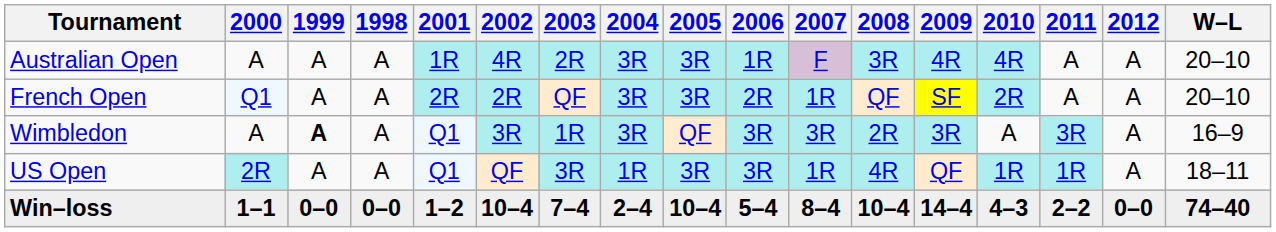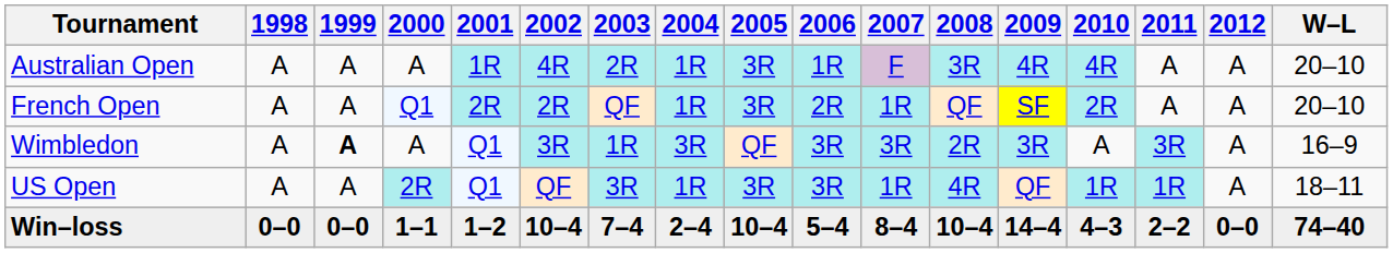 <table class=wikitable style=text-align:center>
 <tr>
 <th width=150>Tournament</th>
+<th width=35><a href='#'>1998</a></th>
+<th width=35><a href='#'>1999</a></th>
 <th width=35><a href='#'>2000</a></th>
-<th width=35><a href='#'>1999</a></th>
-<th width=35><a href='#'>1998</a></th>
 <th width=35><a href='#'>2001</a></th>
 <th width=35><a href='#'>2002</a></th>
 <th width=35><a href='#'>2003</a></th>
 <th width=35><a href='#'>2004</a></th>
 <th width=35><a href='#'>2005</a></th>
 <th width=35><a href='#'>2006</a></th>
 <th width=35><a href='#'>2007</a></th>
 <th width=35><a href='#'>2008</a></th>
 <th width=35><a href='#'>2009</a></th>
 <th width=35><a href='#'>2010</a></th>
 <th width=35><a href='#'>2011</a></th>
 <th width=35><a href='#'>2012</a></th>
 <th width=70>W–L</th>
 </tr>
 <tr>
 <td align=left><a href='#'>Australian Open</a></td>
 <td>A</td>
 <td>A</td>
 <td>A</td>
 <td bgcolor=#afeeee><a href='#'>1R</a></td>
 <td bgcolor=#afeeee><a href='#'>4R</a></td>
 <td bgcolor=#afeeee><a href='#'>2R</a></td>
-<td bgcolor=#afeeee><a href='#'>3R</a></td>
+<td bgcolor=#afeeee><a href='#'>1R</a></td>
 <td bgcolor=#afeeee><a href='#'>3R</a></td>
 <td bgcolor=#afeeee><a href='#'>1R</a></td>
 <td bgcolor=thistle><a href='#'>F</a></td>
 <td bgcolor=#afeeee><a href='#'>3R</a></td>
 <td bgcolor=#afeeee><a href='#'>4R</a></td>
 <td bgcolor=#afeeee><a href='#'>4R</a></td>
 <td>A</td>
 <td>A</td>
 <td>20–10</td>
 </tr>
 <tr>
 <td align=left><a href='#'>French Open</a></td>
-<td bgcolor=#f0f8ff><a href='#'>Q1</a></td>
 <td>A</td>
 <td>A</td>
+<td bgcolor=#f0f8ff><a href='#'>Q1</a></td>
 <td bgcolor=#afeeee><a href='#'>2R</a></td>
 <td bgcolor=#afeeee><a href='#'>2R</a></td>
 <td bgcolor=#ffebcd><a href='#'>QF</a></td>
-<td bgcolor=#afeeee><a href='#'>3R</a></td>
+<td bgcolor=#afeeee><a href='#'>1R</a></td>
 <td bgcolor=#afeeee><a href='#'>3R</a></td>
 <td bgcolor=#afeeee><a href='#'>2R</a></td>
 <td bgcolor=#afeeee><a href='#'>1R</a></td>
 <td bgcolor=#ffebcd><a href='#'>QF</a></td>
 <td bgcolor=yellow><a href='#'>SF</a></td>
 <td bgcolor=#afeeee><a href='#'>2R</a></td>
 <td>A</td>
 <td>A</td>
 <td>20–10</td>
 </tr>
 <tr>
 <td align=left><a href='#'>Wimbledon</a></td>
 <td>A</td>
 <td><strong>A</strong></td>
 <td>A</td>
 <td bgcolor=#f0f8ff><a href='#'>Q1</a></td>
 <td bgcolor=#afeeee><a href='#'>3R</a></td>
 <td bgcolor=#afeeee><a href='#'>1R</a></td>
 <td bgcolor=#afeeee><a href='#'>3R</a></td>
 <td bgcolor=#ffebcd><a href='#'>QF</a></td>
 <td bgcolor=#afeeee><a href='#'>3R</a></td>
 <td bgcolor=#afeeee><a href='#'>3R</a></td>
 <td bgcolor=#afeeee><a href='#'>2R</a></td>
 <td bgcolor=#afeeee><a href='#'>3R</a></td>
 <td>A</td>
 <td bgcolor=#afeeee><a href='#'>3R</a></td>
 <td>A</td>
 <td>16–9</td>
 </tr>
 <tr>
 <td align=left><a href='#'>US Open</a></td>
-<td bgcolor=#afeeee><a href='#'>2R</a></td>
 <td>A</td>
 <td>A</td>
+<td bgcolor=#afeeee><a href='#'>2R</a></td>
 <td bgcolor=#f0f8ff><a href='#'>Q1</a></td>
 <td bgcolor=#ffebcd><a href='#'>QF</a></td>
 <td bgcolor=#afeeee><a href='#'>3R</a></td>
 <td bgcolor=#afeeee><a href='#'>1R</a></td>
 <td bgcolor=#afeeee><a href='#'>3R</a></td>
 <td bgcolor=#afeeee><a href='#'>3R</a></td>
 <td bgcolor=#afeeee><a href='#'>1R</a></td>
 <td bgcolor=#afeeee><a href='#'>4R</a></td>
 <td bgcolor=#ffebcd><a href='#'>QF</a></td>
 <td bgcolor=#afeeee><a href='#'>1R</a></td>
 <td bgcolor=#afeeee><a href='#'>1R</a></td>
 <td>A</td>
 <td>18–11</td>
 </tr>
 <tr style="font-weight:bold; background:#efefef;">
 <td style=text-align:left>Win–loss</td>
-<td>1–1</td>
 <td>0–0</td>
 <td>0–0</td>
+<td>1–1</td>
 <td>1–2</td>
 <td>10–4</td>
 <td>7–4</td>
 <td>2–4</td>
 <td>10–4</td>
 <td>5–4</td>
 <td>8–4</td>
 <td>10–4</td>
 <td>14–4</td>
 <td>4–3</td>
 <td>2–2</td>
 <td>0–0</td>
 <td>74–40</td>
 </tr>
 </table>
